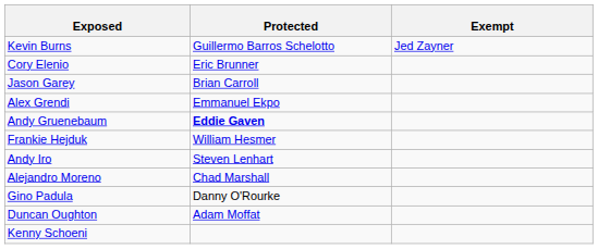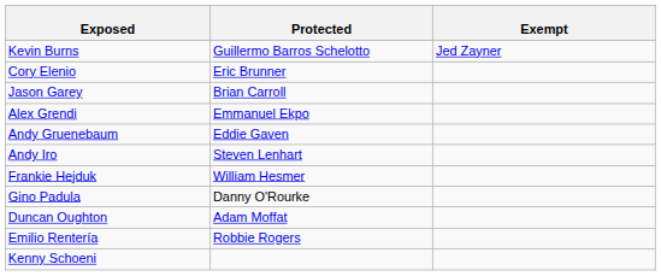 <table class="wikitable">
 <tr>
 <th style="width:23%"><br>Exposed</th>
 <th style="width:25%"><br>Protected</th>
 <th style="width:25%"><br>Exempt</th>
 </tr>
 <tr>
 <td><a href='#'>Kevin Burns</a></td>
 <td><a href='#'>Guillermo Barros Schelotto</a></td>
 <td><a href='#'>Jed Zayner</a></td>
 </tr>
 <tr>
 <td><a href='#'>Cory Elenio</a></td>
 <td><a href='#'>Eric Brunner</a></td>
 <td></td>
 </tr>
 <tr>
 <td><a href='#'>Jason Garey</a></td>
 <td><a href='#'>Brian Carroll</a></td>
 <td></td>
 </tr>
 <tr>
 <td><a href='#'>Alex Grendi</a></td>
 <td><a href='#'>Emmanuel Ekpo</a></td>
 <td></td>
 </tr>
 <tr>
 <td><a href='#'>Andy Gruenebaum</a></td>
-<td><strong><a href='#'>Eddie Gaven</a></strong></td>
-<td></td>
-</tr>
-<tr>
-<td><a href='#'>Frankie Hejduk</a></td>
-<td><a href='#'>William Hesmer</a></td>
+<td><a href='#'>Eddie Gaven</a></td>
 <td></td>
 </tr>
 <tr>
 <td><a href='#'>Andy Iro</a></td>
 <td><a href='#'>Steven Lenhart</a></td>
 <td></td>
 </tr>
 <tr>
-<td><a href='#'>Alejandro Moreno</a></td>
-<td><a href='#'>Chad Marshall</a></td>
+<td><a href='#'>Frankie Hejduk</a></td>
+<td><a href='#'>William Hesmer</a></td>
 <td></td>
 </tr>
 <tr>
 <td><a href='#'>Gino Padula</a></td>
 <td>Danny O'Rourke</td>
 <td></td>
 </tr>
 <tr>
 <td><a href='#'>Duncan Oughton</a></td>
 <td><a href='#'>Adam Moffat</a></td>
 <td></td>
 </tr>
 <tr>
+<td><a href='#'>Emilio Rentería</a></td>
+<td><a href='#'>Robbie Rogers</a></td>
+<td></td>
+</tr>
+<tr>
 <td><a href='#'>Kenny Schoeni</a></td>
 <td></td>
 <td></td>
 </tr>
 </table>
